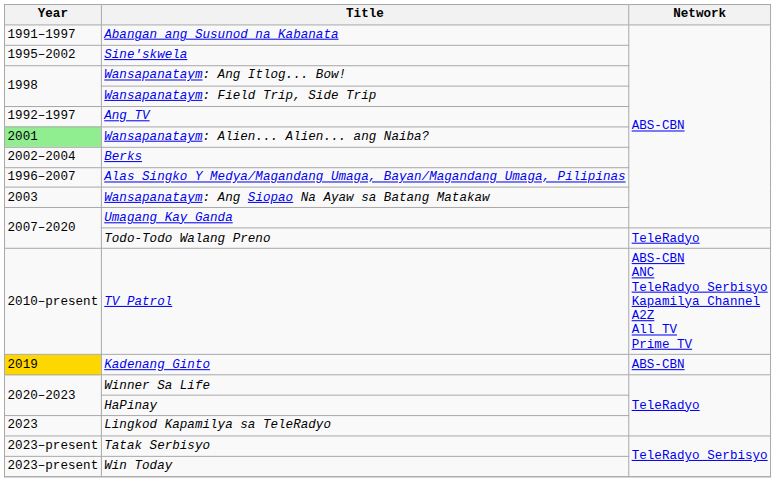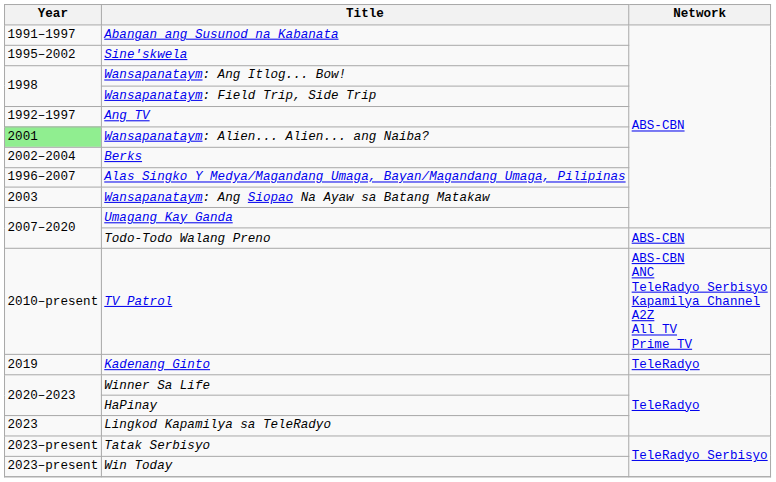 <table class="wikitable" style="font-size: 95%;">
 <tr>
 <th>Year</th>
 <th>Title</th>
 <th>Network</th>
 </tr>
 <tr>
 <td>1991–1997</td>
 <td><em><a href='#'>Abangan ang Susunod na Kabanata</a></em></td>
 <td rowspan="10"><a href='#'>ABS-CBN</a></td>
 </tr>
 <tr>
 <td>1995–2002</td>
 <td><em><a href='#'>Sine'skwela</a></em></td>
 </tr>
 <tr>
 <td rowspan="2">1998</td>
 <td><em><a href='#'>Wansapanataym</a>: Ang Itlog... Bow!</em></td>
 </tr>
 <tr>
 <td><em><a href='#'>Wansapanataym</a>: Field Trip, Side Trip</em></td>
 </tr>
 <tr>
 <td>1992–1997</td>
 <td><em><a href='#'>Ang TV</a></em></td>
 </tr>
 <tr>
 <td style="background: lightgreen;">2001</td>
 <td><em><a href='#'>Wansapanataym</a>: Alien... Alien... ang Naiba?</em></td>
 </tr>
 <tr>
 <td>2002–2004</td>
 <td><em><a href='#'>Berks</a></em></td>
 </tr>
 <tr>
 <td>1996–2007</td>
 <td><em><a href='#'>Alas Singko Y Medya/Magandang Umaga, Bayan/Magandang Umaga, Pilipinas</a></em></td>
 </tr>
 <tr>
 <td>2003</td>
 <td><em><a href='#'>Wansapanataym</a>: Ang <a href='#'>Siopao</a> Na Ayaw sa Batang Matakaw</em></td>
 </tr>
 <tr>
 <td rowspan="2">2007–2020</td>
 <td><em><a href='#'>Umagang Kay Ganda</a></em></td>
 </tr>
 <tr>
 <td><em>Todo-Todo Walang Preno</em></td>
-<td><a href='#'>TeleRadyo</a></td>
+<td><a href='#'>ABS-CBN</a></td>
 </tr>
 <tr>
 <td>2010–present</td>
 <td><em><a href='#'>TV Patrol</a></em></td>
 <td><a href='#'>ABS-CBN</a><br><a href='#'>ANC</a><br><a href='#'>TeleRadyo Serbisyo</a><br><a href='#'>Kapamilya Channel</a><br><a href='#'>A2Z</a><br><a href='#'>All TV</a><br><a href='#'>Prime TV</a></td>
 </tr>
 <tr>
-<td style="background: gold;">2019</td>
+<td>2019</td>
 <td><em><a href='#'>Kadenang Ginto</a></em></td>
-<td><a href='#'>ABS-CBN</a></td>
+<td><a href='#'>TeleRadyo</a></td>
 </tr>
 <tr>
 <td rowspan="2">2020–2023</td>
 <td><em>Winner Sa Life</em></td>
 <td rowspan="3"><a href='#'>TeleRadyo</a></td>
 </tr>
 <tr>
 <td><em>HaPinay</em></td>
 </tr>
 <tr>
 <td>2023</td>
 <td><em>Lingkod Kapamilya sa TeleRadyo</em></td>
 </tr>
 <tr>
 <td>2023–present</td>
 <td><em>Tatak Serbisyo</em></td>
 <td rowspan="2"><a href='#'>TeleRadyo Serbisyo</a></td>
 </tr>
 <tr>
 <td>2023–present</td>
 <td><em>Win Today</em></td>
 </tr>
 <tr>
 </tr>
 </table>
